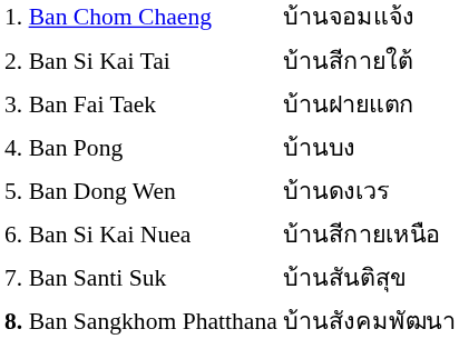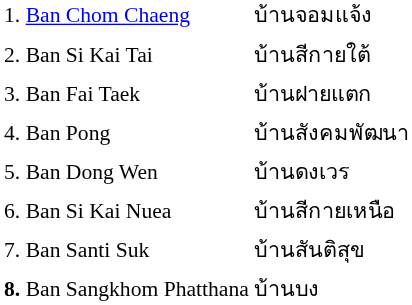 <table>
 <tr>
 <td>1.</td>
 <td><a href='#'>Ban Chom Chaeng</a></td>
 <td>บ้านจอมแจ้ง</td>
 </tr>
 <tr>
 <td>2.</td>
 <td>Ban Si Kai Tai</td>
 <td>บ้านสีกายใต้</td>
 </tr>
 <tr>
 <td>3.</td>
 <td>Ban Fai Taek</td>
 <td>บ้านฝายแตก</td>
 </tr>
 <tr>
 <td>4.</td>
 <td>Ban Pong</td>
-<td>บ้านบง</td>
+<td>บ้านสังคมพัฒนา</td>
 </tr>
 <tr>
 <td>5.</td>
 <td>Ban Dong Wen</td>
 <td>บ้านดงเวร</td>
 </tr>
 <tr>
 <td>6.</td>
 <td>Ban Si Kai Nuea</td>
 <td>บ้านสีกายเหนือ</td>
 </tr>
 <tr>
 <td>7.</td>
 <td>Ban Santi Suk</td>
 <td>บ้านสันติสุข</td>
 </tr>
 <tr>
 <td><strong>8.</strong></td>
 <td>Ban Sangkhom Phatthana</td>
-<td>บ้านสังคมพัฒนา</td>
+<td>บ้านบง</td>
 </tr>
 </table>
